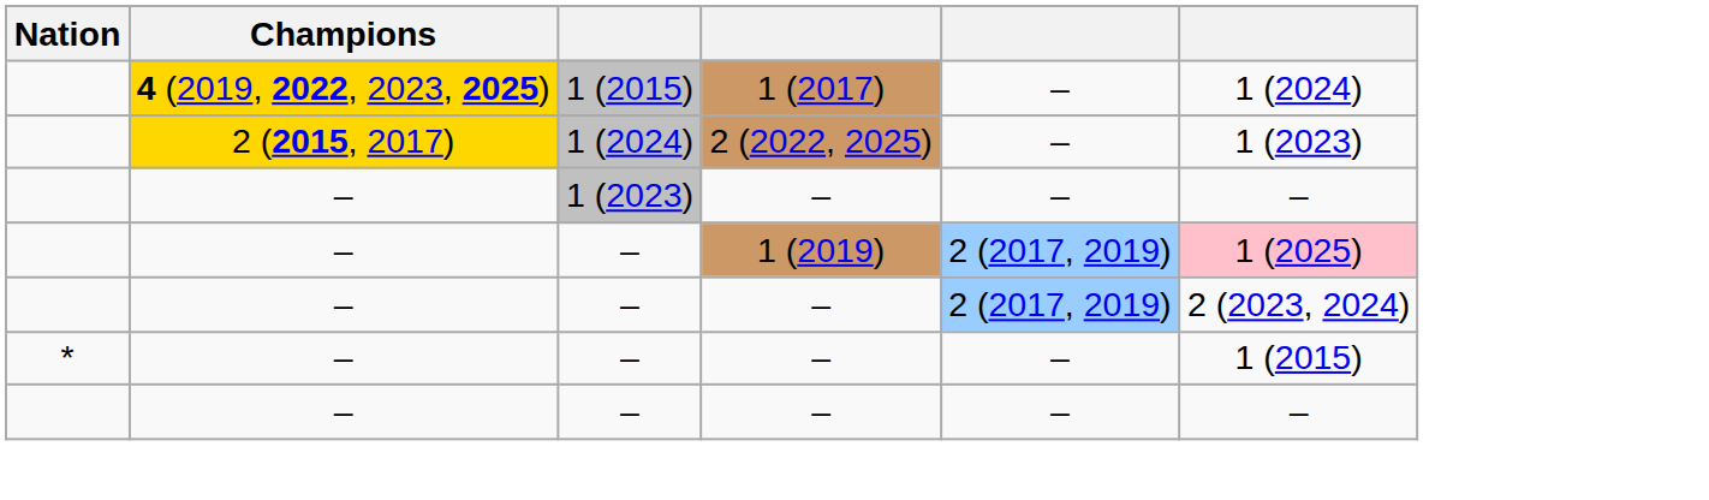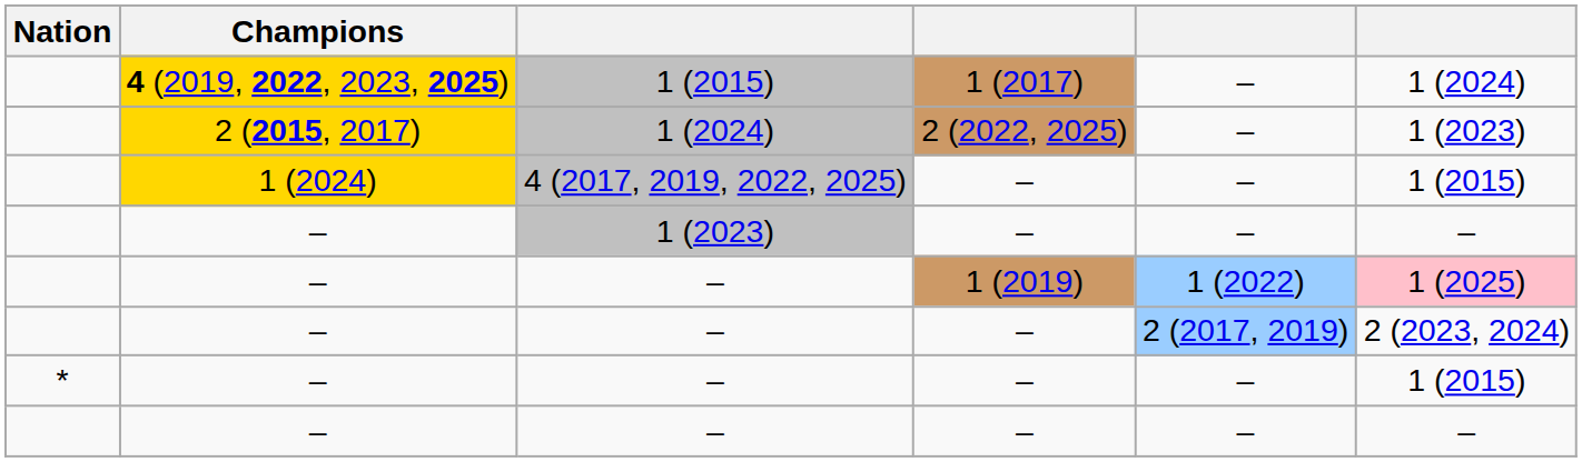 <table class="wikitable"; style="font-size:90%; text-align:center">
 <tr>
 <th>Nation</th>
 <th>Champions</th>
 <th></th>
 <th></th>
 <th></th>
 <th></th>
 </tr>
 <tr>
 <td></td>
 <td style="background:gold"><strong>4</strong> (<a href='#'>2019</a>, <a href='#'><strong>2022</strong></a>, <a href='#'>2023</a>, <a href='#'><strong>2025</strong></a>)</td>
 <td style=background:silver>1 (<a href='#'>2015</a>)</td>
 <td style=background:#cc9966>1 (<a href='#'>2017</a>)</td>
 <td>–</td>
 <td>1 (<a href='#'>2024</a>)</td>
 </tr>
 <tr>
 <td></td>
 <td style=background:gold>2 (<strong><a href='#'>2015</a></strong>, <a href='#'>2017</a>)</td>
 <td style=background:silver>1 (<a href='#'>2024</a>)</td>
 <td style=background:#cc9966>2 (<a href='#'>2022</a>, <a href='#'>2025</a>)</td>
 <td>–</td>
 <td>1 (<a href='#'>2023</a>)</td>
 </tr>
 <tr>
 <td></td>
+<td style=background:gold>1 (<a href='#'>2024</a>)</td>
+<td style=background:silver>4 (<a href='#'>2017</a>, <a href='#'>2019</a>, <a href='#'>2022</a>, <a href='#'>2025</a>)</td>
+<td>–</td>
+<td>–</td>
+<td>1 (<a href='#'>2015</a>)</td>
+</tr>
+<tr>
+<td></td>
 <td>–</td>
 <td style=background:silver>1 (<a href='#'>2023</a>)</td>
 <td>–</td>
 <td>–</td>
 <td>–</td>
 </tr>
 <tr>
 <td></td>
 <td>–</td>
 <td>–</td>
 <td style="background:#cc9966">1 (<a href='#'>2019</a>)</td>
-<td style=background:#9acdff>2 (<a href='#'>2017</a>, <a href='#'>2019</a>)</td>
+<td style=background:#9acdff>1 (<a href='#'>2022</a>)</td>
 <td style="background: pink;">1 (<a href='#'>2025</a>)</td>
 </tr>
 <tr>
 <td></td>
 <td>–</td>
 <td>–</td>
 <td>–</td>
 <td style=background:#9acdff>2 (<a href='#'>2017</a>, <a href='#'>2019</a>)</td>
 <td>2 (<a href='#'>2023</a>, <a href='#'>2024</a>)</td>
 </tr>
 <tr>
 <td>*</td>
 <td>–</td>
 <td>–</td>
 <td>–</td>
 <td>–</td>
 <td>1 (<a href='#'>2015</a>)</td>
 </tr>
 <tr>
 <td></td>
 <td>–</td>
 <td>–</td>
 <td>–</td>
 <td>–</td>
 <td>–</td>
 </tr>
 </table>
